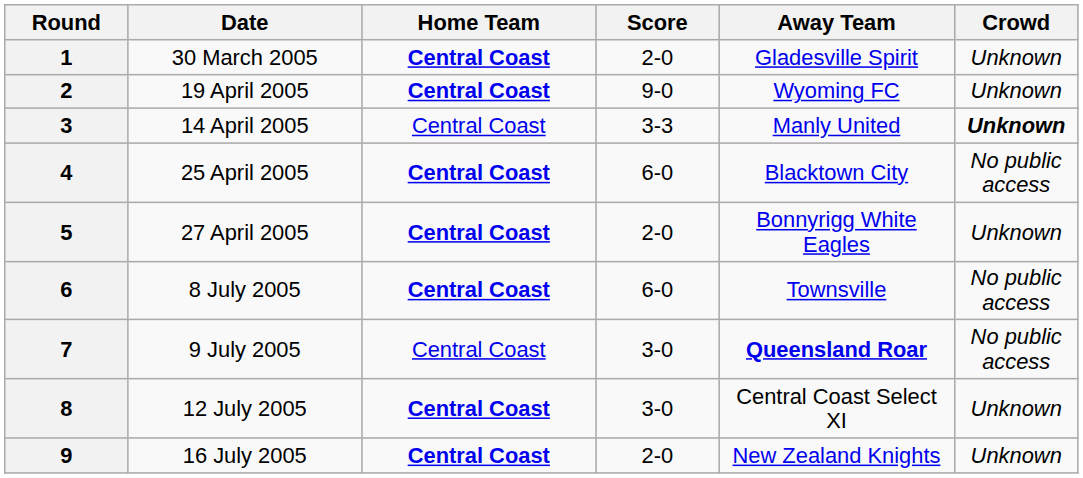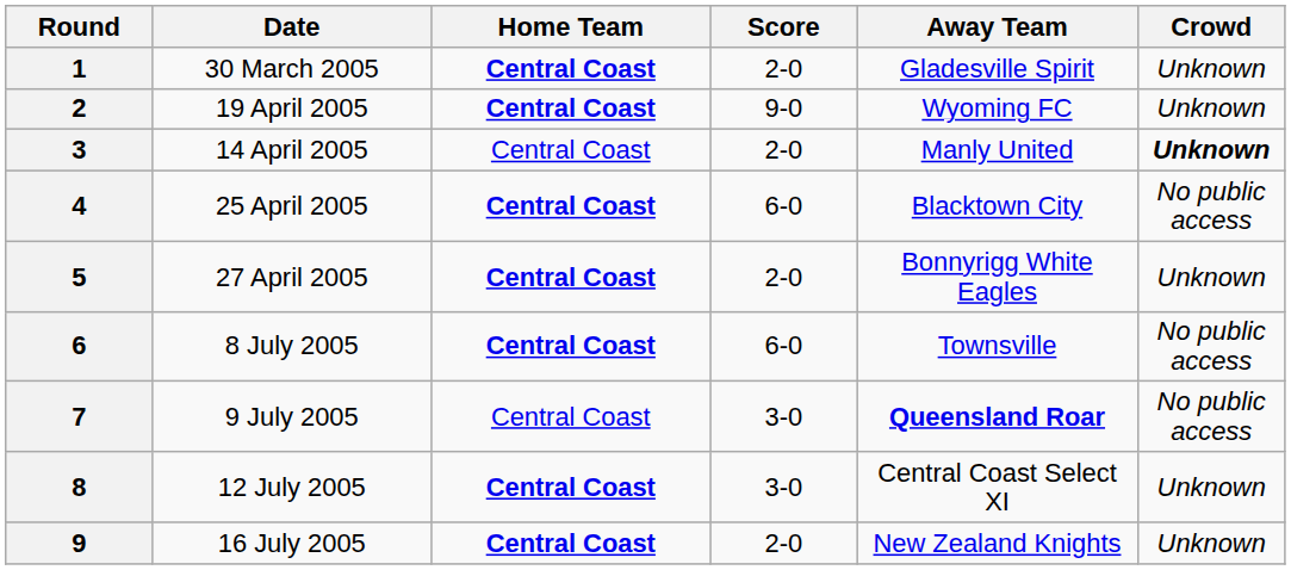 <table class="wikitable" style="font-size:90%;width:80%; text-align:center;">
 <tr>
 <th width=75>Round</th>
 <th width=150>Date</th>
 <th width=150>Home Team</th>
 <th width=75>Score</th>
 <th width=150>Away Team</th>
 <th width=75>Crowd</th>
 </tr>
 <tr>
 <th>1</th>
 <td>30 March 2005</td>
 <td><strong><a href='#'>Central Coast</a></strong></td>
 <td>2-0</td>
 <td><a href='#'>Gladesville Spirit</a></td>
 <td><em>Unknown</em></td>
 </tr>
 <tr>
 <th>2</th>
 <td>19 April 2005</td>
 <td><strong><a href='#'>Central Coast</a></strong></td>
 <td>9-0</td>
 <td><a href='#'>Wyoming FC</a></td>
 <td><em>Unknown</em></td>
 </tr>
 <tr>
 <th>3</th>
 <td>14 April 2005</td>
 <td><a href='#'>Central Coast</a></td>
-<td>3-3</td>
+<td>2-0</td>
 <td><a href='#'>Manly United</a></td>
 <td><strong><em>Unknown</em></strong></td>
 </tr>
 <tr>
 <th>4</th>
 <td>25 April 2005</td>
 <td><strong><a href='#'>Central Coast</a></strong></td>
 <td>6-0</td>
 <td><a href='#'>Blacktown City</a></td>
 <td><em>No public access</em></td>
 </tr>
 <tr>
 <th>5</th>
 <td>27 April 2005</td>
 <td><strong><a href='#'>Central Coast</a></strong></td>
 <td>2-0</td>
 <td><a href='#'>Bonnyrigg White Eagles</a></td>
 <td><em>Unknown</em></td>
 </tr>
 <tr>
 <th>6</th>
 <td>8 July 2005</td>
 <td><strong><a href='#'>Central Coast</a></strong></td>
 <td>6-0</td>
 <td><a href='#'>Townsville</a></td>
 <td><em>No public access</em></td>
 </tr>
 <tr>
 <th>7</th>
 <td>9 July 2005</td>
 <td><a href='#'>Central Coast</a></td>
 <td>3-0</td>
 <td><strong><a href='#'>Queensland Roar</a></strong></td>
 <td><em>No public access</em></td>
 </tr>
 <tr>
 <th>8</th>
 <td>12 July 2005</td>
 <td><strong><a href='#'>Central Coast</a></strong></td>
 <td>3-0</td>
 <td>Central Coast Select XI</td>
 <td><em>Unknown</em></td>
 </tr>
 <tr>
 <th>9</th>
 <td>16 July 2005</td>
 <td><strong><a href='#'>Central Coast</a></strong></td>
 <td>2-0</td>
 <td><a href='#'>New Zealand Knights</a></td>
 <td><em>Unknown</em></td>
 </tr>
 </table>
